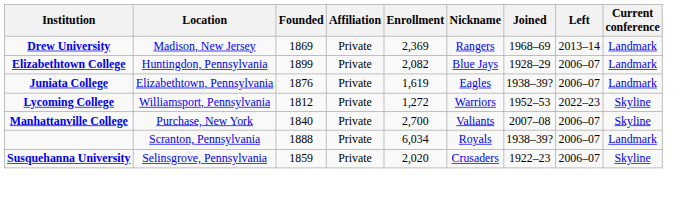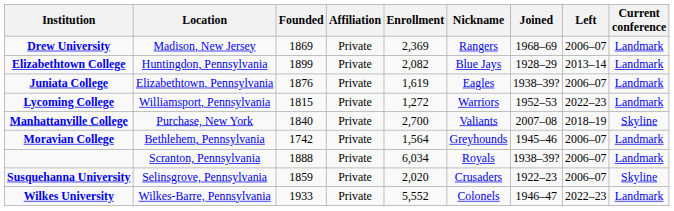 <table class="wikitable sortable" style="text-align:center;">
 <tr>
 <th>Institution</th>
 <th>Location</th>
 <th>Founded</th>
 <th>Affiliation</th>
 <th>Enrollment</th>
 <th>Nickname</th>
 <th>Joined</th>
 <th>Left</th>
 <th>Current<br>conference</th>
 </tr>
 <tr>
 <td><strong><a href='#'>Drew University</a></strong></td>
 <td><a href='#'>Madison, New Jersey</a></td>
 <td>1869</td>
 <td>Private</td>
 <td>2,369</td>
 <td><a href='#'>Rangers</a></td>
 <td>1968–69</td>
-<td>2013–14</td>
+<td>2006–07</td>
 <td><a href='#'>Landmark</a></td>
 </tr>
 <tr>
 <td><strong><a href='#'>Elizabethtown College</a></strong></td>
 <td><a href='#'>Huntingdon, Pennsylvania</a></td>
 <td>1899</td>
 <td>Private</td>
 <td>2,082</td>
 <td><a href='#'>Blue Jays</a></td>
 <td>1928–29</td>
-<td>2006–07</td>
+<td>2013–14</td>
 <td><a href='#'>Landmark</a></td>
 </tr>
 <tr>
 <td><strong><a href='#'>Juniata College</a></strong></td>
 <td><a href='#'>Elizabethtown, Pennsylvania</a></td>
 <td>1876</td>
 <td>Private</td>
 <td>1,619</td>
 <td><a href='#'>Eagles</a></td>
 <td>1938–39?</td>
 <td>2006–07</td>
 <td><a href='#'>Landmark</a></td>
 </tr>
 <tr>
 <td><strong><a href='#'>Lycoming College</a></strong></td>
 <td><a href='#'>Williamsport, Pennsylvania</a></td>
-<td>1812</td>
+<td>1815</td>
 <td>Private</td>
 <td>1,272</td>
 <td><a href='#'>Warriors</a></td>
 <td>1952–53</td>
 <td>2022–23</td>
-<td><a href='#'>Skyline</a></td>
+<td><a href='#'>Landmark</a></td>
 </tr>
 <tr>
 <td><strong><a href='#'>Manhattanville College</a></strong></td>
 <td><a href='#'>Purchase, New York</a></td>
 <td>1840</td>
 <td>Private</td>
 <td>2,700</td>
 <td><a href='#'>Valiants</a></td>
 <td>2007–08</td>
+<td>2018–19</td>
+<td><a href='#'>Skyline</a></td>
+</tr>
+<tr>
+<td><strong><a href='#'>Moravian College</a></strong></td>
+<td><a href='#'>Bethlehem, Pennsylvania</a></td>
+<td>1742</td>
+<td>Private</td>
+<td>1,564</td>
+<td><a href='#'>Greyhounds</a></td>
+<td>1945–46</td>
 <td>2006–07</td>
-<td><a href='#'>Skyline</a></td>
+<td><a href='#'>Landmark</a></td>
 </tr>
 <tr>
 <td></td>
 <td><a href='#'>Scranton, Pennsylvania</a></td>
 <td>1888</td>
 <td>Private</td>
 <td>6,034</td>
 <td><a href='#'>Royals</a></td>
 <td>1938–39?</td>
 <td>2006–07</td>
 <td><a href='#'>Landmark</a></td>
 </tr>
 <tr>
 <td><strong><a href='#'>Susquehanna University</a></strong></td>
 <td><a href='#'>Selinsgrove, Pennsylvania</a></td>
 <td>1859</td>
 <td>Private</td>
 <td>2,020</td>
 <td><a href='#'>Crusaders</a></td>
 <td>1922–23</td>
 <td>2006–07</td>
 <td><a href='#'>Skyline</a></td>
 </tr>
+<tr>
+<td><strong><a href='#'>Wilkes University</a></strong></td>
+<td><a href='#'>Wilkes-Barre, Pennsylvania</a></td>
+<td>1933</td>
+<td>Private</td>
+<td>5,552</td>
+<td><a href='#'>Colonels</a></td>
+<td>1946–47</td>
+<td>2022–23</td>
+<td><a href='#'>Landmark</a></td>
+</tr>
 </table>
